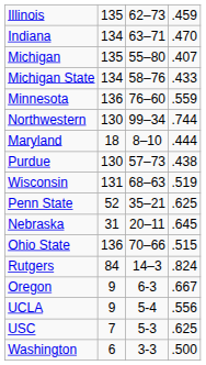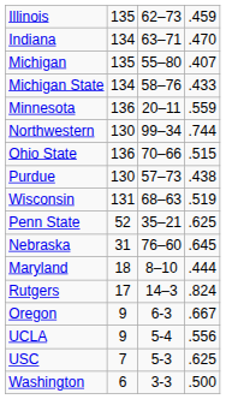 <table class="wikitable sortable" style="text-align:center">
 <tr>
 <td style="text-align:left"><a href='#'>Illinois</a></td>
 <td>135</td>
 <td>62–73</td>
 <td>.459</td>
 </tr>
 <tr>
 <td style="text-align:left"><a href='#'>Indiana</a></td>
 <td>134</td>
 <td>63–71</td>
 <td>.470</td>
 </tr>
 <tr>
 <td style="text-align:left"><a href='#'>Michigan</a></td>
 <td>135</td>
 <td>55–80</td>
 <td>.407</td>
 </tr>
 <tr>
 <td style="text-align:left"><a href='#'>Michigan State</a></td>
 <td>134</td>
 <td>58–76</td>
 <td>.433</td>
 </tr>
 <tr>
 <td style="text-align:left"><a href='#'>Minnesota</a></td>
 <td>136</td>
-<td>76–60</td>
+<td>20–11</td>
 <td>.559</td>
 </tr>
 <tr>
 <td style="text-align:left"><a href='#'>Northwestern</a></td>
 <td>130</td>
 <td>99–34</td>
 <td>.744</td>
 </tr>
 <tr>
-<td style="text-align:left"><a href='#'>Maryland</a></td>
-<td>18</td>
-<td>8–10</td>
-<td>.444</td>
+<td style="text-align:left"><a href='#'>Ohio State</a></td>
+<td>136</td>
+<td>70–66</td>
+<td>.515</td>
 </tr>
 <tr>
 <td style="text-align:left"><a href='#'>Purdue</a></td>
 <td>130</td>
 <td>57–73</td>
 <td>.438</td>
 </tr>
 <tr>
 <td style="text-align:left"><a href='#'>Wisconsin</a></td>
 <td>131</td>
 <td>68–63</td>
 <td>.519</td>
 </tr>
 <tr>
 <td style="text-align:left"><a href='#'>Penn State</a></td>
 <td>52</td>
 <td>35–21</td>
 <td>.625</td>
 </tr>
 <tr>
 <td style="text-align:left"><a href='#'>Nebraska</a></td>
 <td>31</td>
-<td>20–11</td>
+<td>76–60</td>
 <td>.645</td>
 </tr>
 <tr>
-<td style="text-align:left"><a href='#'>Ohio State</a></td>
-<td>136</td>
-<td>70–66</td>
-<td>.515</td>
+<td style="text-align:left"><a href='#'>Maryland</a></td>
+<td>18</td>
+<td>8–10</td>
+<td>.444</td>
 </tr>
 <tr>
 <td style="text-align:left"><a href='#'>Rutgers</a></td>
-<td>84</td>
+<td>17</td>
 <td>14–3</td>
 <td>.824</td>
 </tr>
 <tr>
 <td style="text-align:left"><a href='#'>Oregon</a></td>
 <td>9</td>
 <td>6-3</td>
 <td>.667</td>
 </tr>
 <tr>
 <td style="text-align:left"><a href='#'>UCLA</a></td>
 <td>9</td>
 <td>5-4</td>
 <td>.556</td>
 </tr>
 <tr>
 <td style="text-align:left"><a href='#'>USC</a></td>
 <td>7</td>
 <td>5-3</td>
 <td>.625</td>
 </tr>
 <tr>
 <td style="text-align:left"><a href='#'>Washington</a></td>
 <td>6</td>
 <td>3-3</td>
 <td>.500</td>
 </tr>
 </table>
